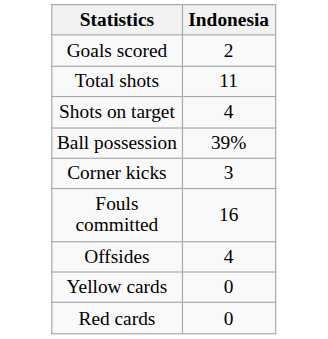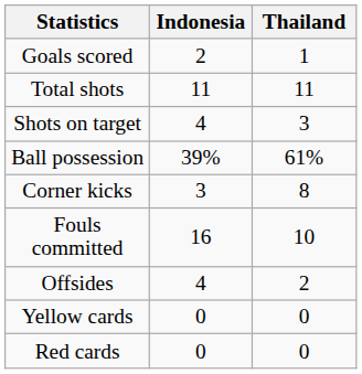 <table class="wikitable" style="text-align:center;margin:1em auto;">
 <tr>
 <th scope=col width=100>Statistics</th>
 <th scope=col width=70>Indonesia</th>
+<th scope=col width=70>Thailand</th>
 </tr>
 <tr>
 <td>Goals scored</td>
 <td>2</td>
+<td>1</td>
 </tr>
 <tr>
 <td>Total shots</td>
+<td>11</td>
 <td>11</td>
 </tr>
 <tr>
 <td>Shots on target</td>
 <td>4</td>
+<td>3</td>
 </tr>
 <tr>
 <td>Ball possession</td>
 <td>39%</td>
+<td>61%</td>
 </tr>
 <tr>
 <td>Corner kicks</td>
 <td>3</td>
+<td>8</td>
 </tr>
 <tr>
 <td>Fouls committed</td>
 <td>16</td>
+<td>10</td>
 </tr>
 <tr>
 <td>Offsides</td>
 <td>4</td>
+<td>2</td>
 </tr>
 <tr>
 <td>Yellow cards</td>
+<td>0</td>
 <td>0</td>
 </tr>
 <tr>
 <td>Red cards</td>
 <td>0</td>
+<td>0</td>
 </tr>
 </table>
